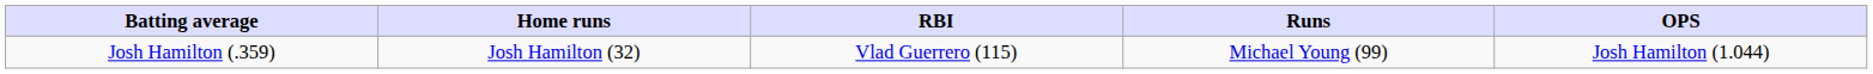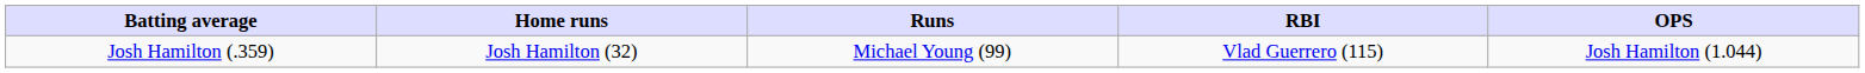 <table class="wikitable" |->
 <tr>
 <th style="background:#ddf; width:10%;">Batting average</th>
 <th style="background:#ddf; width:10%;">Home runs</th>
+<th style="background:#ddf; width:10%;">Runs</th>
 <th style="background:#ddf; width:10%;">RBI</th>
-<th style="background:#ddf; width:10%;">Runs</th>
 <th style="background:#ddf; width:10%;">OPS</th>
 </tr>
 <tr align=center>
 <td><a href='#'>Josh Hamilton</a> (.359)</td>
 <td><a href='#'>Josh Hamilton</a> (32)</td>
+<td><a href='#'>Michael Young</a> (99)</td>
 <td><a href='#'>Vlad Guerrero</a> (115)</td>
-<td><a href='#'>Michael Young</a> (99)</td>
 <td><a href='#'>Josh Hamilton</a> (1.044)</td>
 </tr>
 </table>
